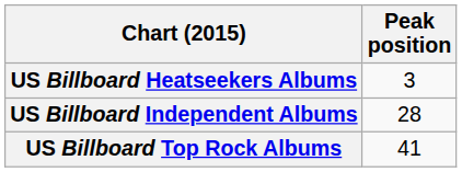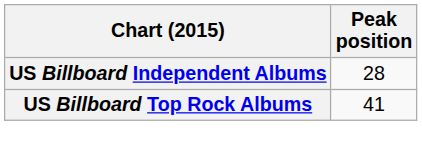 <table class="wikitable sortable plainrowheaders" style="text-align:center">
 <tr>
 <th scope="col">Chart (2015)</th>
 <th scope="col">Peak<br> position</th>
-</tr>
-<tr>
-<th scope="row">US <em>Billboard</em> <a href='#'>Heatseekers Albums</a></th>
-<td>3</td>
 </tr>
 <tr>
 <th scope="row">US <em>Billboard</em> <a href='#'>Independent Albums</a></th>
 <td>28</td>
 </tr>
 <tr>
 <th scope="row">US <em>Billboard</em> <a href='#'>Top Rock Albums</a></th>
 <td>41</td>
 </tr>
 </table>
